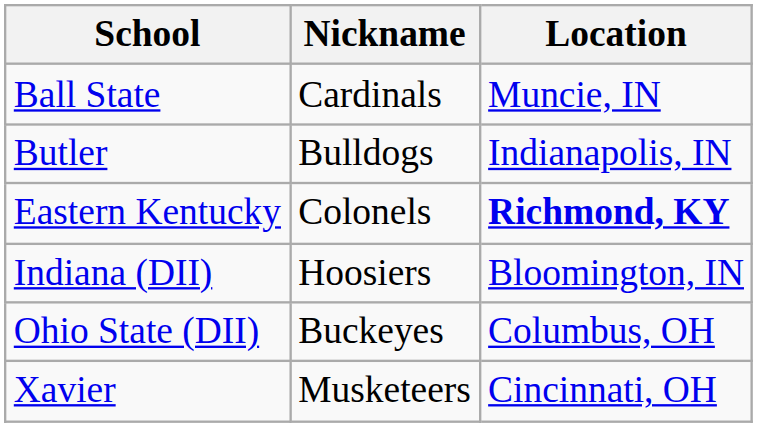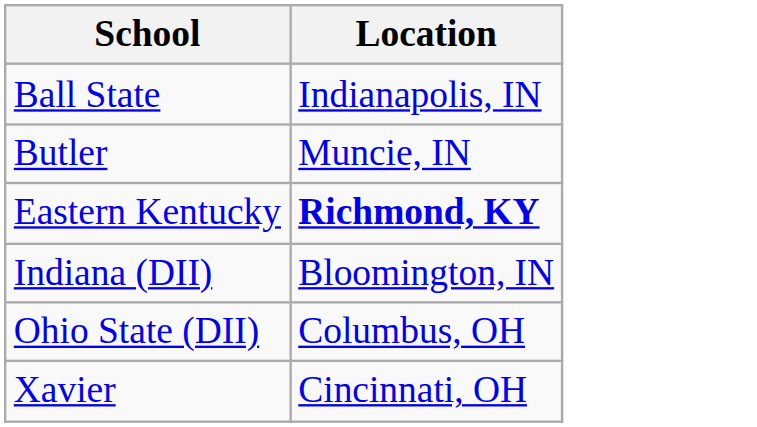 <table class="wikitable sortable">
 <tr>
 <th>School</th>
-<th>Nickname</th>
 <th>Location</th>
 </tr>
 <tr>
 <td><a href='#'>Ball State</a></td>
-<td>Cardinals</td>
+<td><a href='#'>Indianapolis, IN</a></td>
+</tr>
+<tr>
+<td><a href='#'>Butler</a></td>
 <td><a href='#'>Muncie, IN</a></td>
 </tr>
 <tr>
-<td><a href='#'>Butler</a></td>
-<td>Bulldogs</td>
-<td><a href='#'>Indianapolis, IN</a></td>
-</tr>
-<tr>
 <td><a href='#'>Eastern Kentucky</a></td>
-<td>Colonels</td>
 <td><strong><a href='#'>Richmond, KY</a></strong></td>
 </tr>
 <tr>
 <td><a href='#'>Indiana (DII)</a></td>
-<td>Hoosiers</td>
 <td><a href='#'>Bloomington, IN</a></td>
 </tr>
 <tr>
 <td><a href='#'>Ohio State (DII)</a></td>
-<td>Buckeyes</td>
 <td><a href='#'>Columbus, OH</a></td>
 </tr>
 <tr>
 <td><a href='#'>Xavier</a></td>
-<td>Musketeers</td>
 <td><a href='#'>Cincinnati, OH</a></td>
 </tr>
 </table>
